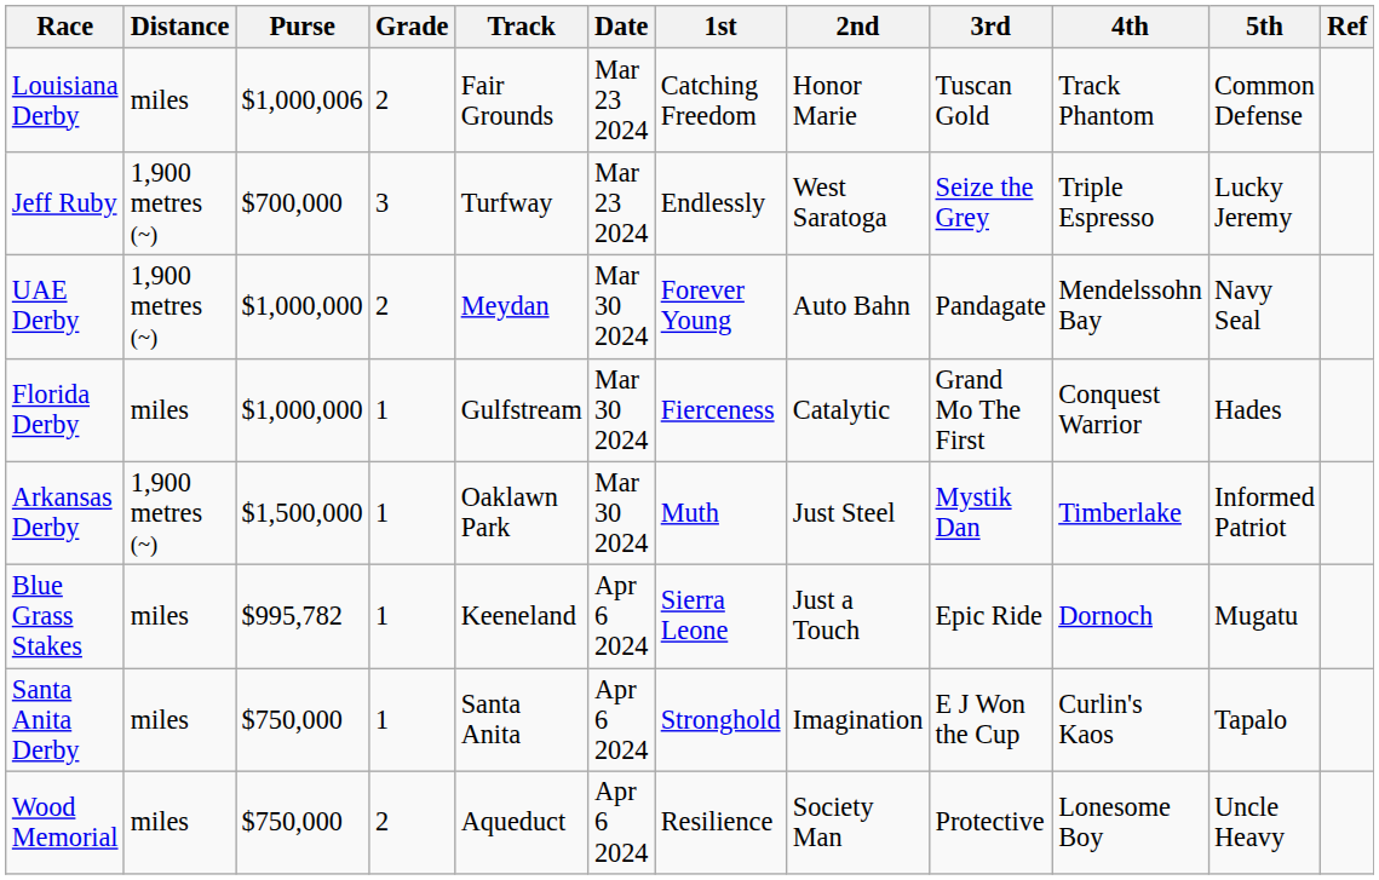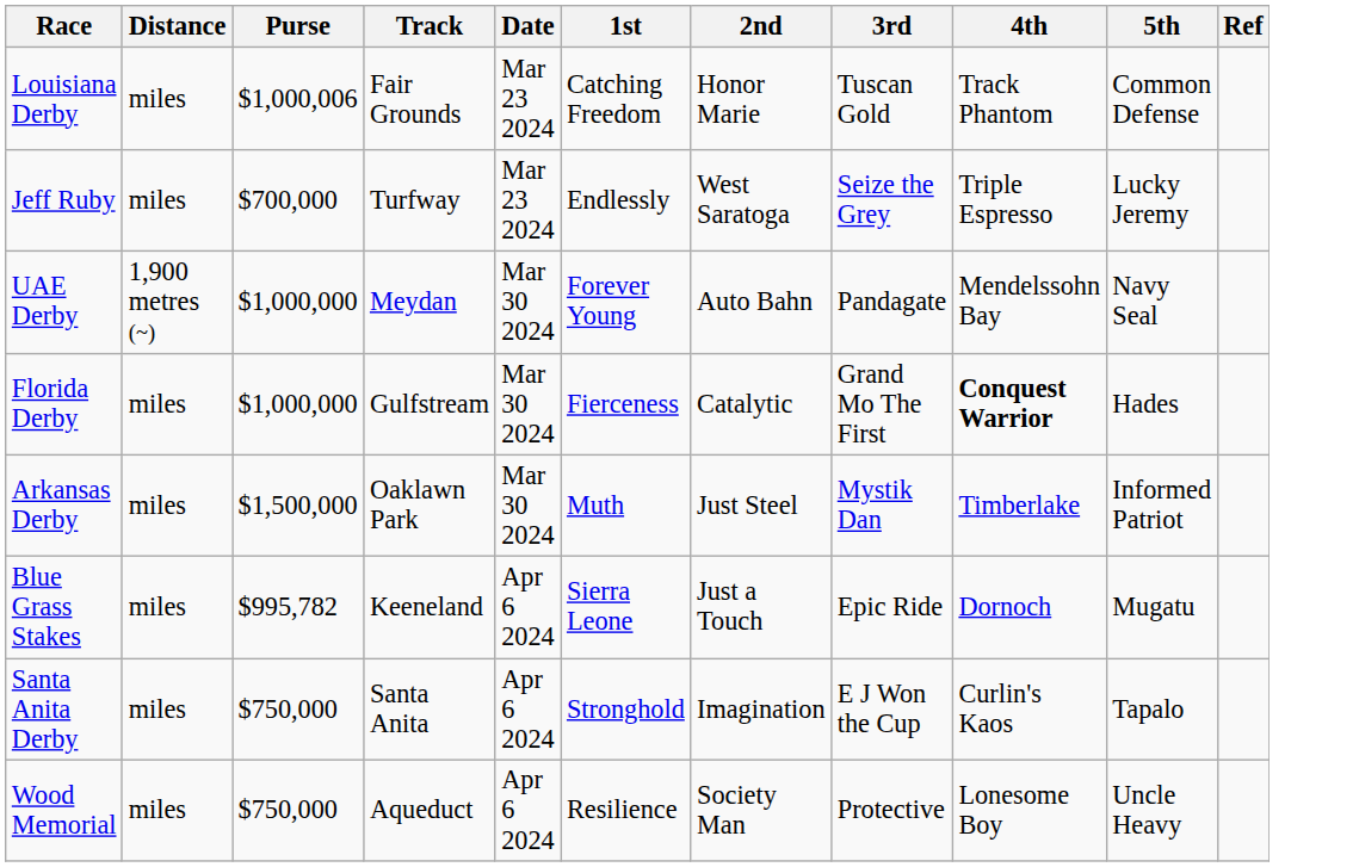 <table class="wikitable">
 <tr>
 <th>Race</th>
 <th>Distance</th>
 <th>Purse</th>
-<th>Grade</th>
 <th>Track</th>
 <th>Date</th>
 <th>1st</th>
 <th>2nd</th>
 <th>3rd</th>
 <th>4th</th>
 <th>5th</th>
 <th>Ref</th>
 </tr>
 <tr>
 <td><a href='#'>Louisiana Derby</a></td>
 <td> miles</td>
 <td>$1,000,006</td>
-<td>2</td>
 <td>Fair Grounds</td>
 <td>Mar 23 2024</td>
 <td>Catching Freedom</td>
 <td>Honor Marie</td>
 <td>Tuscan Gold</td>
 <td>Track Phantom</td>
 <td>Common Defense</td>
 <td></td>
 </tr>
 <tr>
 <td><a href='#'>Jeff Ruby</a></td>
-<td>1,900 metres<br><small>(~)</small></td>
+<td> miles</td>
 <td>$700,000</td>
-<td>3</td>
 <td>Turfway</td>
 <td>Mar 23 2024</td>
 <td>Endlessly</td>
 <td>West Saratoga</td>
 <td><a href='#'>Seize the Grey</a></td>
 <td>Triple Espresso</td>
 <td>Lucky Jeremy</td>
 <td></td>
 </tr>
 <tr>
 <td><a href='#'>UAE Derby</a></td>
 <td>1,900 metres<br><small>(~)</small></td>
 <td>$1,000,000</td>
-<td>2</td>
 <td><a href='#'>Meydan</a></td>
 <td>Mar 30 2024</td>
 <td><a href='#'>Forever Young</a></td>
 <td>Auto Bahn</td>
 <td>Pandagate</td>
 <td>Mendelssohn Bay</td>
 <td>Navy Seal</td>
 <td></td>
 </tr>
 <tr>
 <td><a href='#'>Florida Derby</a></td>
 <td> miles</td>
 <td>$1,000,000</td>
-<td>1</td>
 <td>Gulfstream</td>
 <td>Mar 30 2024</td>
 <td><a href='#'>Fierceness</a></td>
 <td>Catalytic</td>
 <td>Grand Mo The First</td>
-<td>Conquest Warrior</td>
+<td><strong>Conquest Warrior</strong></td>
 <td>Hades</td>
 <td></td>
 </tr>
 <tr>
 <td><a href='#'>Arkansas Derby</a></td>
-<td>1,900 metres<br><small>(~)</small></td>
+<td> miles</td>
 <td>$1,500,000</td>
-<td>1</td>
 <td>Oaklawn Park</td>
 <td>Mar 30 2024</td>
 <td><a href='#'>Muth</a></td>
 <td>Just Steel</td>
 <td><a href='#'>Mystik Dan</a></td>
 <td><a href='#'>Timberlake</a></td>
 <td>Informed Patriot</td>
 <td></td>
 </tr>
 <tr>
 <td><a href='#'>Blue Grass Stakes</a></td>
 <td> miles</td>
 <td>$995,782</td>
-<td>1</td>
 <td>Keeneland</td>
 <td>Apr 6 2024</td>
 <td><a href='#'>Sierra Leone</a></td>
 <td>Just a Touch</td>
 <td>Epic Ride</td>
 <td><a href='#'>Dornoch</a></td>
 <td>Mugatu</td>
 <td></td>
 </tr>
 <tr>
 <td><a href='#'>Santa Anita Derby</a></td>
 <td> miles</td>
 <td>$750,000</td>
-<td>1</td>
 <td>Santa Anita</td>
 <td>Apr 6 2024</td>
 <td><a href='#'>Stronghold</a></td>
 <td>Imagination</td>
 <td>E J Won the Cup</td>
 <td>Curlin's Kaos</td>
 <td>Tapalo</td>
 <td></td>
 </tr>
 <tr>
 <td><a href='#'>Wood Memorial</a></td>
 <td> miles</td>
 <td>$750,000</td>
-<td>2</td>
 <td>Aqueduct</td>
 <td>Apr 6 2024</td>
 <td>Resilience</td>
 <td>Society Man</td>
 <td>Protective</td>
 <td>Lonesome Boy</td>
 <td>Uncle Heavy</td>
 <td></td>
 </tr>
 </table>
